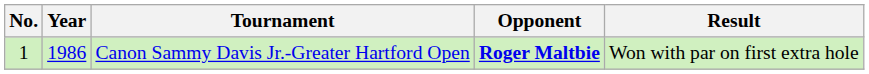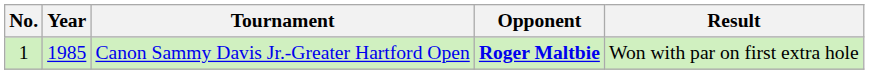 <table class="wikitable" style="font-size:95%;">
 <tr>
 <th>No.</th>
 <th>Year</th>
 <th>Tournament</th>
 <th>Opponent</th>
 <th>Result</th>
 </tr>
 <tr style="background:#D0F0C0;">
 <td align=center>1</td>
-<td><a href='#'>1986</a></td>
+<td><a href='#'>1985</a></td>
 <td><a href='#'>Canon Sammy Davis Jr.-Greater Hartford Open</a></td>
 <td><strong> <a href='#'>Roger Maltbie</a></strong></td>
 <td>Won with par on first extra hole</td>
 </tr>
 </table>
